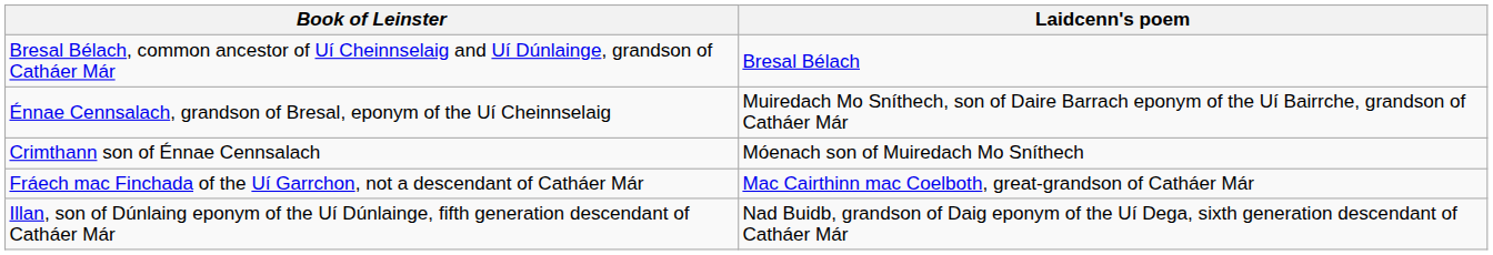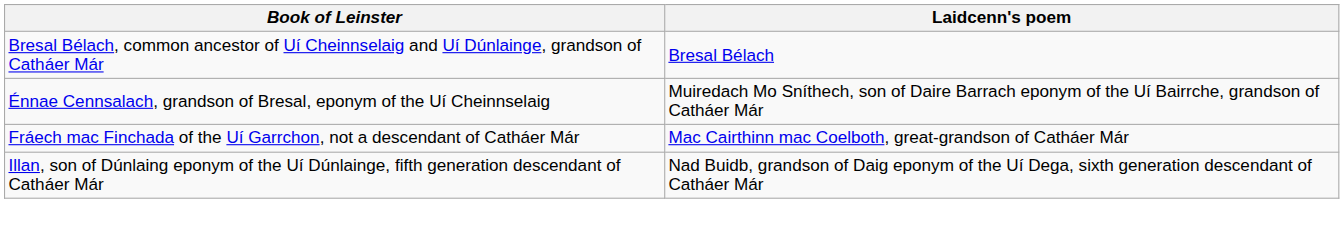 <table class="wikitable" "width:75%>
 <tr>
 <th><em>Book of Leinster</em></th>
 <th>Laidcenn's poem</th>
 </tr>
 <tr>
 <td><a href='#'>Bresal Bélach</a>, common ancestor of <a href='#'>Uí Cheinnselaig</a> and <a href='#'>Uí Dúnlainge</a>, grandson of <a href='#'>Catháer Már</a></td>
 <td><a href='#'>Bresal Bélach</a></td>
 </tr>
 <tr>
 <td><a href='#'>Énnae Cennsalach</a>, grandson of Bresal, eponym of the Uí Cheinnselaig</td>
 <td>Muiredach Mo Sníthech, son of Daire Barrach eponym of the Uí Bairrche, grandson of Catháer Már</td>
 </tr>
 <tr>
-<td><a href='#'>Crimthann</a> son of Énnae Cennsalach</td>
-<td>Móenach son of Muiredach Mo Sníthech</td>
-</tr>
-<tr>
 <td><a href='#'>Fráech mac Finchada</a> of the <a href='#'>Uí Garrchon</a>, not a descendant of Catháer Már</td>
 <td><a href='#'>Mac Cairthinn mac Coelboth</a>, great-grandson of Catháer Már</td>
 </tr>
 <tr>
 <td><a href='#'>Illan</a>, son of Dúnlaing eponym of the Uí Dúnlainge, fifth generation descendant of Catháer Már</td>
 <td>Nad Buidb, grandson of Daig eponym of the Uí Dega, sixth generation descendant of Catháer Már</td>
 </tr>
 </table>
